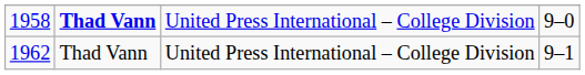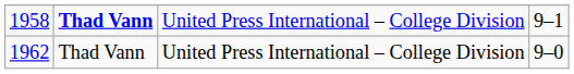 <table class="wikitable">
 <tr>
 </tr>
 <tr>
 <td><a href='#'>1958</a></td>
 <td><strong><a href='#'>Thad Vann</a></strong></td>
 <td><a href='#'>United Press International</a> – <a href='#'>College Division</a></td>
-<td>9–0</td>
+<td>9–1</td>
 </tr>
 <tr>
 <td><a href='#'>1962</a></td>
 <td>Thad Vann</td>
 <td>United Press International – College Division</td>
-<td>9–1</td>
+<td>9–0</td>
 </tr>
 </table>
